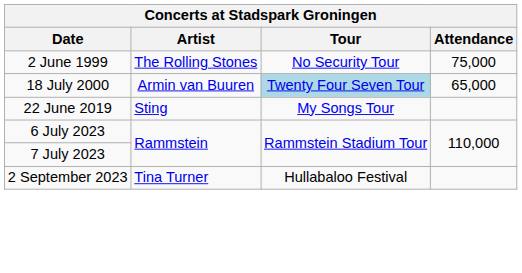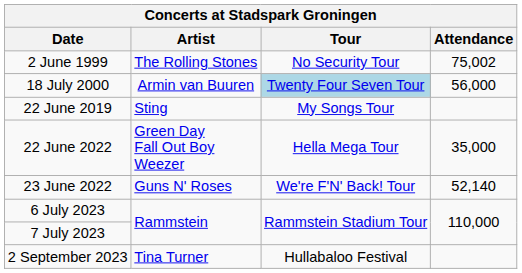 <table class="wikitable" style="text-align:center;">
 <tr>
 <th colspan=4>Concerts at Stadspark Groningen</th>
 </tr>
 <tr>
 <th>Date</th>
 <th>Artist</th>
 <th>Tour</th>
 <th>Attendance</th>
 </tr>
 <tr>
 <td>2 June 1999</td>
 <td align=left><a href='#'>The Rolling Stones</a></td>
 <td><a href='#'>No Security Tour</a></td>
-<td>75,000</td>
+<td>75,002</td>
 </tr>
 <tr>
 <td>18 July 2000</td>
 <td><a href='#'>Armin van Buuren</a></td>
 <td style="background: lightblue;"><a href='#'>Twenty Four Seven Tour</a></td>
-<td>65,000</td>
+<td>56,000</td>
 </tr>
 <tr>
 <td>22 June 2019</td>
 <td align=left><a href='#'>Sting</a></td>
 <td><a href='#'>My Songs Tour</a></td>
 <td></td>
+</tr>
+<tr>
+<td>22 June 2022</td>
+<td align=left><a href='#'>Green Day</a><br><a href='#'>Fall Out Boy</a><br><a href='#'>Weezer</a></td>
+<td><a href='#'>Hella Mega Tour</a></td>
+<td>35,000</td>
+</tr>
+<tr>
+<td>23 June 2022</td>
+<td align=left><a href='#'>Guns N' Roses</a></td>
+<td><a href='#'>We're F'N' Back! Tour</a></td>
+<td>52,140</td>
 </tr>
 <tr>
 <td>6 July 2023</td>
 <td align=left rowspan=2><a href='#'>Rammstein</a></td>
 <td rowspan=2><a href='#'>Rammstein Stadium Tour</a></td>
 <td rowspan="2">110,000</td>
 </tr>
 <tr>
 <td>7 July 2023</td>
 </tr>
 <tr>
 <td>2 September 2023</td>
 <td align=left><a href='#'>Tina Turner</a></td>
 <td>Hullabaloo Festival</td>
 </tr>
 </table>
